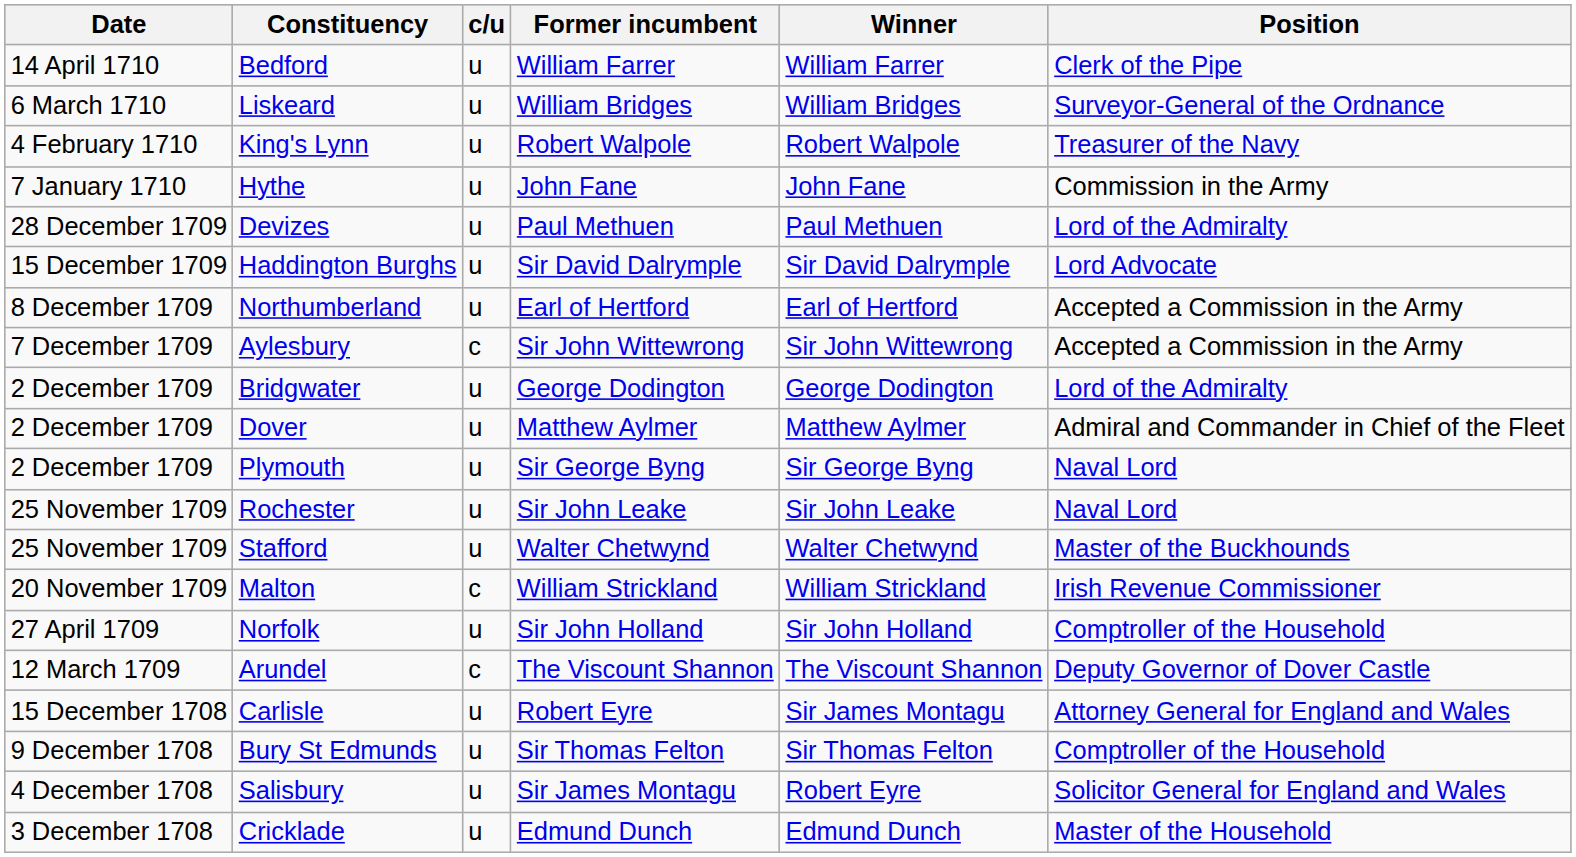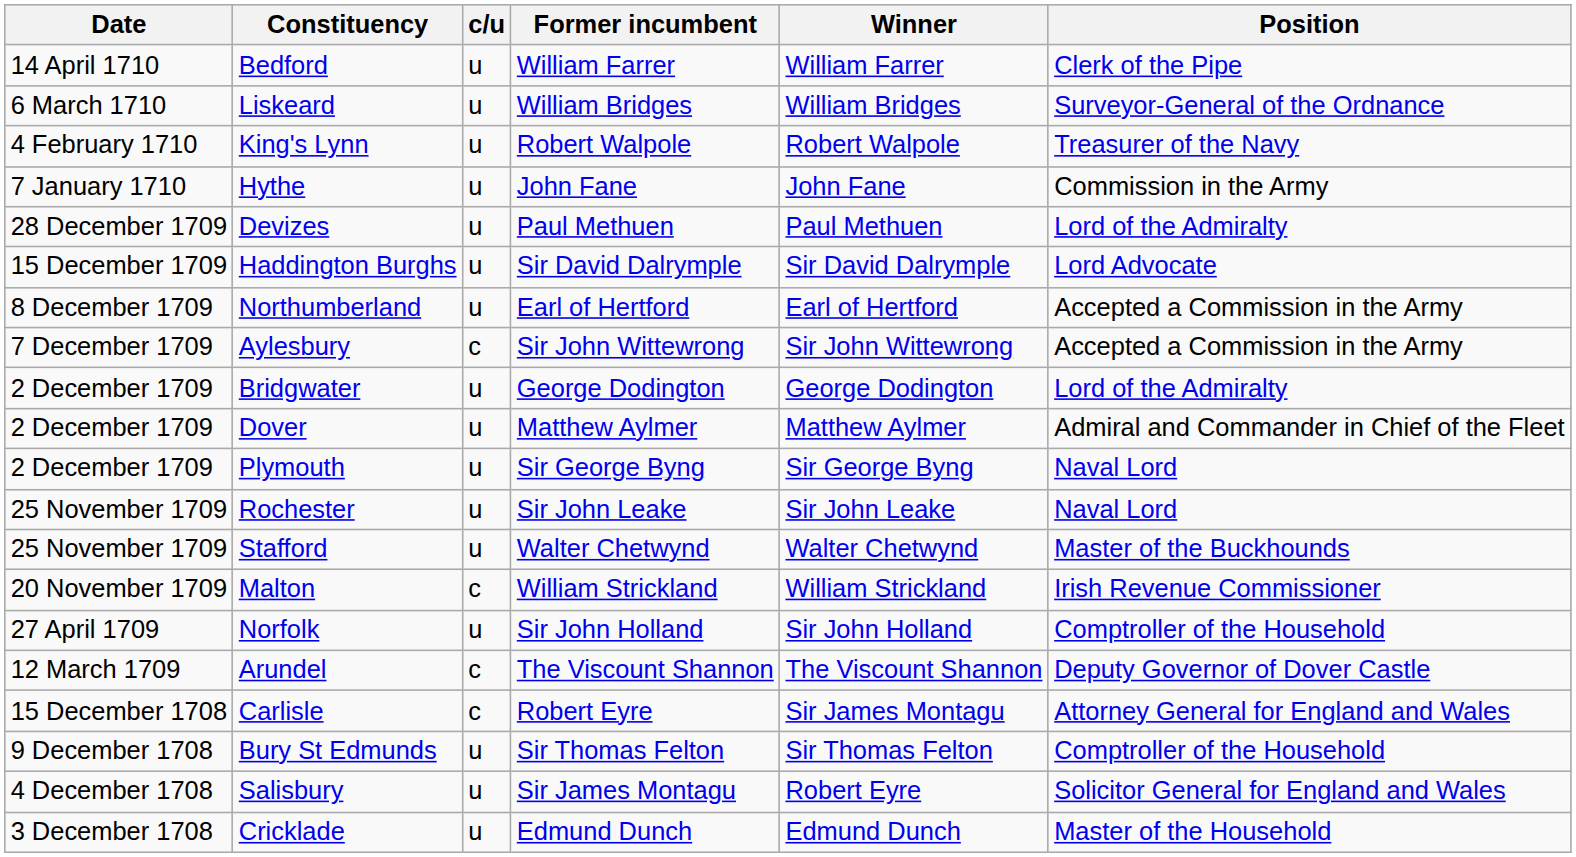 <table class="wikitable">
 <tr>
 <th>Date</th>
 <th>Constituency</th>
 <th>c/u</th>
 <th>Former incumbent</th>
 <th>Winner</th>
 <th>Position</th>
 </tr>
 <tr>
 <td>14 April 1710</td>
 <td><a href='#'>Bedford</a></td>
 <td>u</td>
 <td><a href='#'>William Farrer</a></td>
 <td><a href='#'>William Farrer</a></td>
 <td><a href='#'>Clerk of the Pipe</a></td>
 </tr>
 <tr>
 <td>6 March 1710</td>
 <td><a href='#'>Liskeard</a></td>
 <td>u</td>
 <td><a href='#'>William Bridges</a></td>
 <td><a href='#'>William Bridges</a></td>
 <td><a href='#'>Surveyor-General of the Ordnance</a></td>
 </tr>
 <tr>
 <td>4 February 1710</td>
 <td><a href='#'>King's Lynn</a></td>
 <td>u</td>
 <td><a href='#'>Robert Walpole</a></td>
 <td><a href='#'>Robert Walpole</a></td>
 <td><a href='#'>Treasurer of the Navy</a></td>
 </tr>
 <tr>
 <td>7 January 1710</td>
 <td><a href='#'>Hythe</a></td>
 <td>u</td>
 <td><a href='#'>John Fane</a></td>
 <td><a href='#'>John Fane</a></td>
 <td>Commission in the Army</td>
 </tr>
 <tr>
 <td>28 December 1709</td>
 <td><a href='#'>Devizes</a></td>
 <td>u</td>
 <td><a href='#'>Paul Methuen</a></td>
 <td><a href='#'>Paul Methuen</a></td>
 <td><a href='#'>Lord of the Admiralty</a></td>
 </tr>
 <tr>
 <td>15 December 1709</td>
 <td><a href='#'>Haddington Burghs</a></td>
 <td>u</td>
 <td><a href='#'>Sir David Dalrymple</a></td>
 <td><a href='#'>Sir David Dalrymple</a></td>
 <td><a href='#'>Lord Advocate</a></td>
 </tr>
 <tr>
 <td>8 December 1709</td>
 <td><a href='#'>Northumberland</a></td>
 <td>u</td>
 <td><a href='#'>Earl of Hertford</a></td>
 <td><a href='#'>Earl of Hertford</a></td>
 <td>Accepted a Commission in the Army</td>
 </tr>
 <tr>
 <td>7 December 1709</td>
 <td><a href='#'>Aylesbury</a></td>
 <td>c</td>
 <td><a href='#'>Sir John Wittewrong</a></td>
 <td><a href='#'>Sir John Wittewrong</a></td>
 <td>Accepted a Commission in the Army</td>
 </tr>
 <tr>
 <td>2 December 1709</td>
 <td><a href='#'>Bridgwater</a></td>
 <td>u</td>
 <td><a href='#'>George Dodington</a></td>
 <td><a href='#'>George Dodington</a></td>
 <td><a href='#'>Lord of the Admiralty</a></td>
 </tr>
 <tr>
 <td>2 December 1709</td>
 <td><a href='#'>Dover</a></td>
 <td>u</td>
 <td><a href='#'>Matthew Aylmer</a></td>
 <td><a href='#'>Matthew Aylmer</a></td>
 <td>Admiral and Commander in Chief of the Fleet</td>
 </tr>
 <tr>
 <td>2 December 1709</td>
 <td><a href='#'>Plymouth</a></td>
 <td>u</td>
 <td><a href='#'>Sir George Byng</a></td>
 <td><a href='#'>Sir George Byng</a></td>
 <td><a href='#'>Naval Lord</a></td>
 </tr>
 <tr>
 <td>25 November 1709</td>
 <td><a href='#'>Rochester</a></td>
 <td>u</td>
 <td><a href='#'>Sir John Leake</a></td>
 <td><a href='#'>Sir John Leake</a></td>
 <td><a href='#'>Naval Lord</a></td>
 </tr>
 <tr>
 <td>25 November 1709</td>
 <td><a href='#'>Stafford</a></td>
 <td>u</td>
 <td><a href='#'>Walter Chetwynd</a></td>
 <td><a href='#'>Walter Chetwynd</a></td>
 <td><a href='#'>Master of the Buckhounds</a></td>
 </tr>
 <tr>
 <td>20 November 1709</td>
 <td><a href='#'>Malton</a></td>
 <td>c</td>
 <td><a href='#'>William Strickland</a></td>
 <td><a href='#'>William Strickland</a></td>
 <td><a href='#'>Irish Revenue Commissioner</a></td>
 </tr>
 <tr>
 <td>27 April 1709</td>
 <td><a href='#'>Norfolk</a></td>
 <td>u</td>
 <td><a href='#'>Sir John Holland</a></td>
 <td><a href='#'>Sir John Holland</a></td>
 <td><a href='#'>Comptroller of the Household</a></td>
 </tr>
 <tr>
 <td>12 March 1709</td>
 <td><a href='#'>Arundel</a></td>
 <td>c</td>
 <td><a href='#'>The Viscount Shannon</a></td>
 <td><a href='#'>The Viscount Shannon</a></td>
 <td><a href='#'>Deputy Governor of Dover Castle</a></td>
 </tr>
 <tr>
 <td>15 December 1708</td>
 <td><a href='#'>Carlisle</a></td>
-<td>u</td>
+<td>c</td>
 <td><a href='#'>Robert Eyre</a></td>
 <td><a href='#'>Sir James Montagu</a></td>
 <td><a href='#'>Attorney General for England and Wales</a></td>
 </tr>
 <tr>
 <td>9 December 1708</td>
 <td><a href='#'>Bury St Edmunds</a></td>
 <td>u</td>
 <td><a href='#'>Sir Thomas Felton</a></td>
 <td><a href='#'>Sir Thomas Felton</a></td>
 <td><a href='#'>Comptroller of the Household</a></td>
 </tr>
 <tr>
 <td>4 December 1708</td>
 <td><a href='#'>Salisbury</a></td>
 <td>u</td>
 <td><a href='#'>Sir James Montagu</a></td>
 <td><a href='#'>Robert Eyre</a></td>
 <td><a href='#'>Solicitor General for England and Wales</a></td>
 </tr>
 <tr>
 <td>3 December 1708</td>
 <td><a href='#'>Cricklade</a></td>
 <td>u</td>
 <td><a href='#'>Edmund Dunch</a></td>
 <td><a href='#'>Edmund Dunch</a></td>
 <td><a href='#'>Master of the Household</a></td>
 </tr>
 </table>
